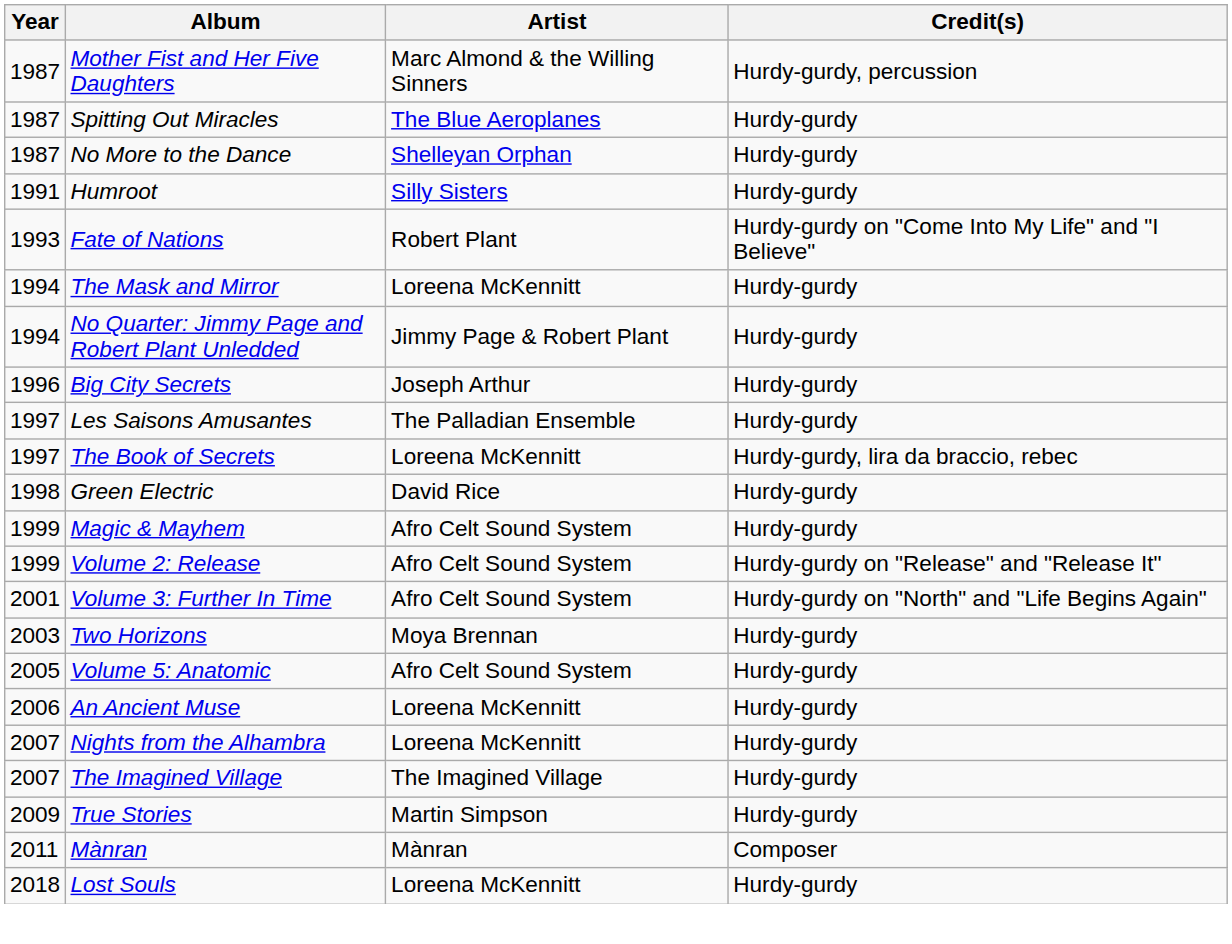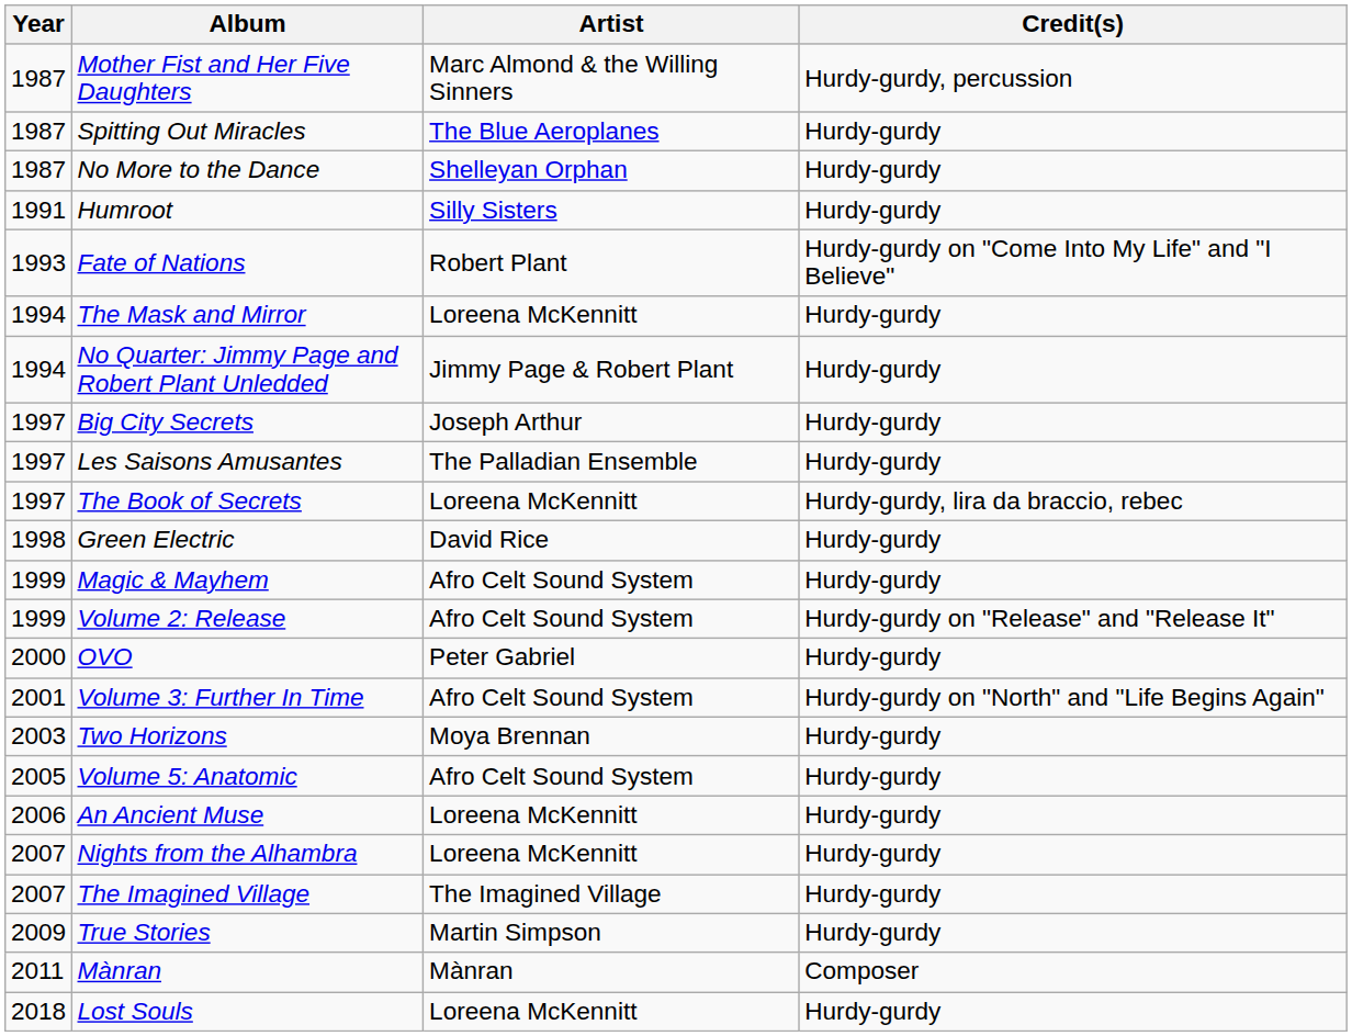 <table class="wikitable">
 <tr>
 <th>Year</th>
 <th width="220">Album</th>
 <th>Artist</th>
 <th>Credit(s)</th>
 </tr>
 <tr>
 <td>1987</td>
 <td><em><a href='#'>Mother Fist and Her Five Daughters</a></em></td>
 <td>Marc Almond & the Willing Sinners</td>
 <td>Hurdy-gurdy, percussion</td>
 </tr>
 <tr>
 <td>1987</td>
 <td><em>Spitting Out Miracles</em></td>
 <td><a href='#'>The Blue Aeroplanes</a></td>
 <td>Hurdy-gurdy</td>
 </tr>
 <tr>
 <td>1987</td>
 <td><em>No More to the Dance</em></td>
 <td><a href='#'>Shelleyan Orphan</a></td>
 <td>Hurdy-gurdy</td>
 </tr>
 <tr>
 <td>1991</td>
 <td><em>Humroot</em></td>
 <td><a href='#'>Silly Sisters</a></td>
 <td>Hurdy-gurdy</td>
 </tr>
 <tr>
 <td>1993</td>
 <td><em><a href='#'>Fate of Nations</a></em></td>
 <td>Robert Plant</td>
 <td>Hurdy-gurdy on "Come Into My Life" and "I Believe"</td>
 </tr>
 <tr>
 <td>1994</td>
 <td><em><a href='#'>The Mask and Mirror</a></em></td>
 <td>Loreena McKennitt</td>
 <td>Hurdy-gurdy</td>
 </tr>
 <tr>
 <td>1994</td>
 <td><em><a href='#'>No Quarter: Jimmy Page and Robert Plant Unledded</a></em></td>
 <td>Jimmy Page & Robert Plant</td>
 <td>Hurdy-gurdy</td>
 </tr>
 <tr>
-<td>1996</td>
+<td>1997</td>
 <td><em><a href='#'>Big City Secrets</a></em></td>
 <td>Joseph Arthur</td>
 <td>Hurdy-gurdy</td>
 </tr>
 <tr>
 <td>1997</td>
 <td><em>Les Saisons Amusantes</em></td>
 <td>The Palladian Ensemble</td>
 <td>Hurdy-gurdy</td>
 </tr>
 <tr>
 <td>1997</td>
 <td><em><a href='#'>The Book of Secrets</a></em></td>
 <td>Loreena McKennitt</td>
 <td>Hurdy-gurdy, lira da braccio, rebec</td>
 </tr>
 <tr>
 <td>1998</td>
 <td><em>Green Electric</em></td>
 <td>David Rice</td>
 <td>Hurdy-gurdy</td>
 </tr>
 <tr>
 <td>1999</td>
 <td><a href='#'><em>Magic & Mayhem</em></a></td>
 <td>Afro Celt Sound System</td>
 <td>Hurdy-gurdy</td>
 </tr>
 <tr>
 <td>1999</td>
 <td><em><a href='#'>Volume 2: Release</a></em></td>
 <td>Afro Celt Sound System</td>
 <td>Hurdy-gurdy on "Release" and "Release It"</td>
+</tr>
+<tr>
+<td>2000</td>
+<td><em><a href='#'>OVO</a></em></td>
+<td>Peter Gabriel</td>
+<td>Hurdy-gurdy</td>
 </tr>
 <tr>
 <td>2001</td>
 <td><em><a href='#'>Volume 3: Further In Time</a></em></td>
 <td>Afro Celt Sound System</td>
 <td>Hurdy-gurdy on "North" and "Life Begins Again"</td>
 </tr>
 <tr>
 <td>2003</td>
 <td><em><a href='#'>Two Horizons</a></em></td>
 <td>Moya Brennan</td>
 <td>Hurdy-gurdy</td>
 </tr>
 <tr>
 <td>2005</td>
 <td><em><a href='#'>Volume 5: Anatomic</a></em></td>
 <td>Afro Celt Sound System</td>
 <td>Hurdy-gurdy</td>
 </tr>
 <tr>
 <td>2006</td>
 <td><em><a href='#'>An Ancient Muse</a></em></td>
 <td>Loreena McKennitt</td>
 <td>Hurdy-gurdy</td>
 </tr>
 <tr>
 <td>2007</td>
 <td><em><a href='#'>Nights from the Alhambra</a></em></td>
 <td>Loreena McKennitt</td>
 <td>Hurdy-gurdy</td>
 </tr>
 <tr>
 <td>2007</td>
 <td><em><a href='#'>The Imagined Village</a></em></td>
 <td>The Imagined Village</td>
 <td>Hurdy-gurdy</td>
 </tr>
 <tr>
 <td>2009</td>
 <td><em><a href='#'>True Stories</a></em></td>
 <td>Martin Simpson</td>
 <td>Hurdy-gurdy</td>
 </tr>
 <tr>
 <td>2011</td>
 <td><em><a href='#'>Mànran</a></em></td>
 <td>Mànran</td>
 <td>Composer</td>
 </tr>
 <tr>
 <td>2018</td>
 <td><a href='#'><em>Lost Souls</em></a></td>
 <td>Loreena McKennitt</td>
 <td>Hurdy-gurdy</td>
 </tr>
 </table>
